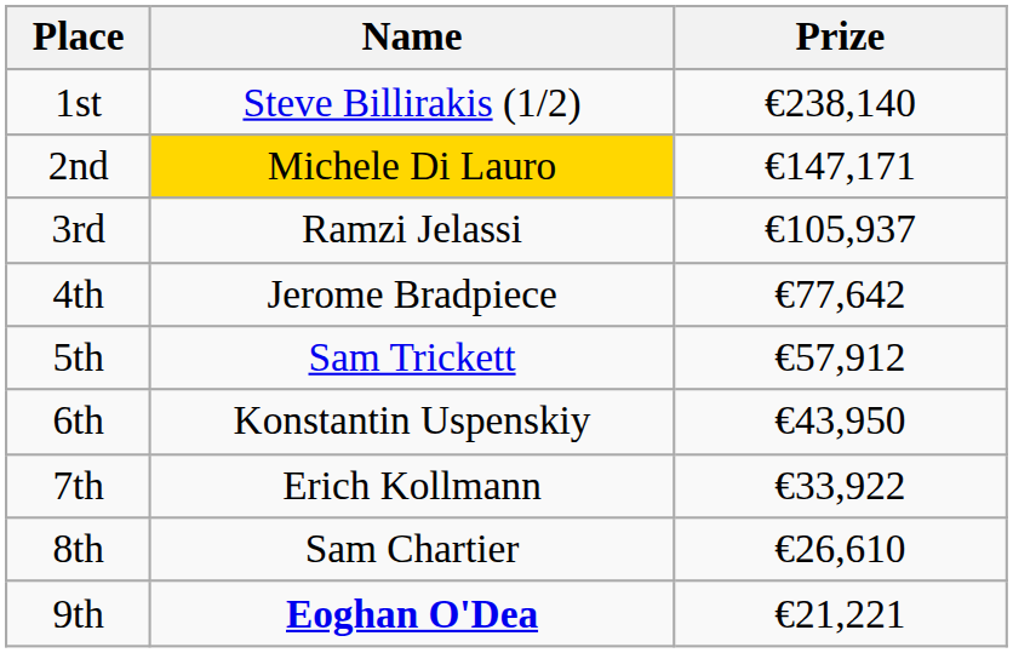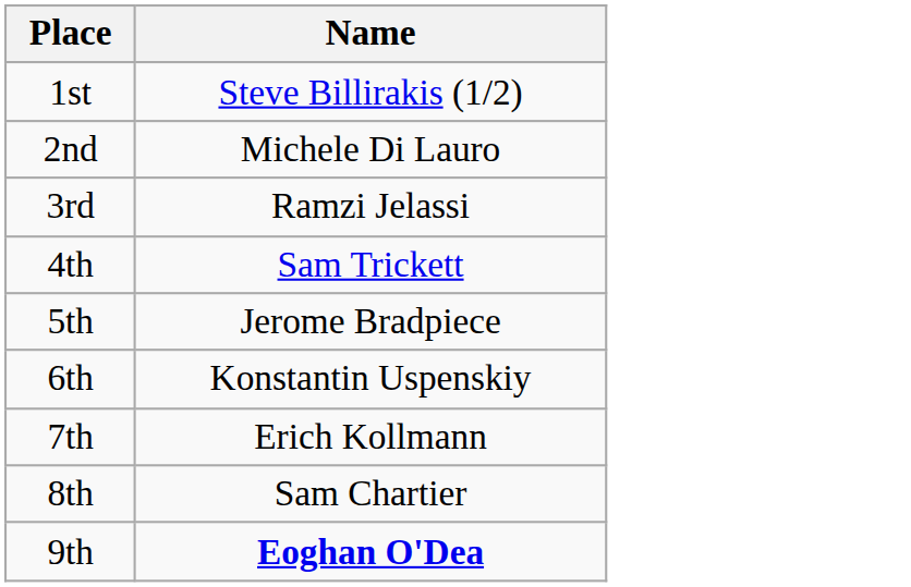 <table class="wikitable">
 <tr>
 <th width="50">Place</th>
 <th width="200">Name</th>
-<th width="125">Prize</th>
 </tr>
 <tr>
 <td align="center">1st</td>
 <td align="center"><a href='#'>Steve Billirakis</a> (1/2)</td>
-<td align="center">€238,140</td>
 </tr>
 <tr>
 <td align="center">2nd</td>
-<td align="center" style="background: gold;">Michele Di Lauro</td>
-<td align="center">€147,171</td>
+<td align="center">Michele Di Lauro</td>
 </tr>
 <tr>
 <td align="center">3rd</td>
 <td align="center">Ramzi Jelassi</td>
-<td align="center">€105,937</td>
 </tr>
 <tr>
 <td align="center">4th</td>
-<td align="center">Jerome Bradpiece</td>
-<td align="center">€77,642</td>
+<td align="center"><a href='#'>Sam Trickett</a></td>
 </tr>
 <tr>
 <td align="center">5th</td>
-<td align="center"><a href='#'>Sam Trickett</a></td>
-<td align="center">€57,912</td>
+<td align="center">Jerome Bradpiece</td>
 </tr>
 <tr>
 <td align="center">6th</td>
 <td align="center">Konstantin Uspenskiy</td>
-<td align="center">€43,950</td>
 </tr>
 <tr>
 <td align="center">7th</td>
 <td align="center">Erich Kollmann</td>
-<td align="center">€33,922</td>
 </tr>
 <tr>
 <td align="center">8th</td>
 <td align="center">Sam Chartier</td>
-<td align="center">€26,610</td>
 </tr>
 <tr>
 <td align="center">9th</td>
 <td align="center"><strong><a href='#'>Eoghan O'Dea</a></strong></td>
-<td align="center">€21,221</td>
 </tr>
 </table>
